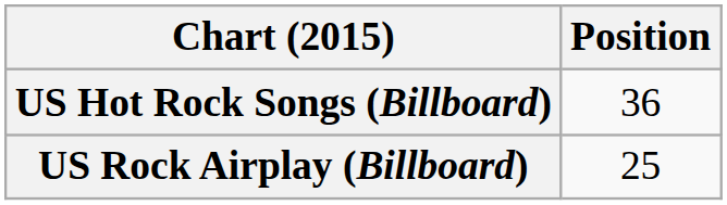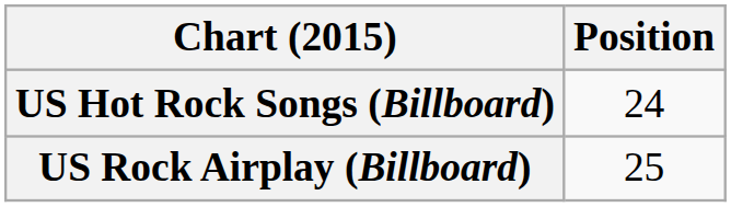 <table class="wikitable sortable plainrowheaders" style="text-align:center">
 <tr>
 <th>Chart (2015)</th>
 <th>Position</th>
 </tr>
 <tr>
 <th scope="row">US Hot Rock Songs (<em>Billboard</em>)</th>
-<td>36</td>
+<td>24</td>
 </tr>
 <tr>
 <th scope="row">US Rock Airplay (<em>Billboard</em>)</th>
 <td>25</td>
 </tr>
 </table>
